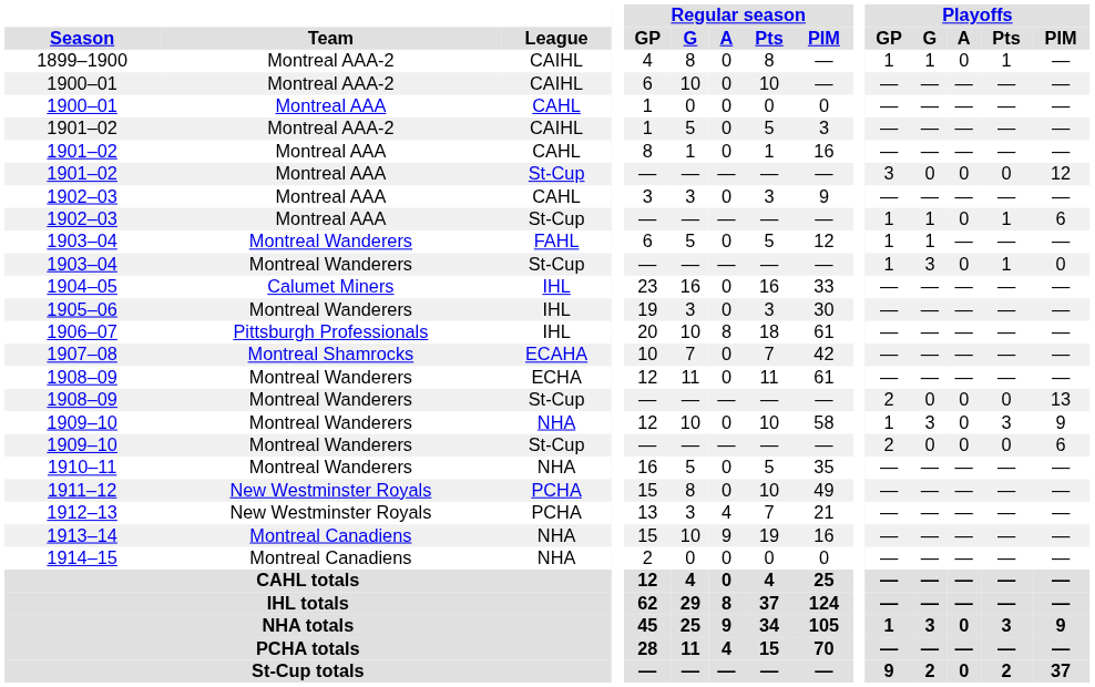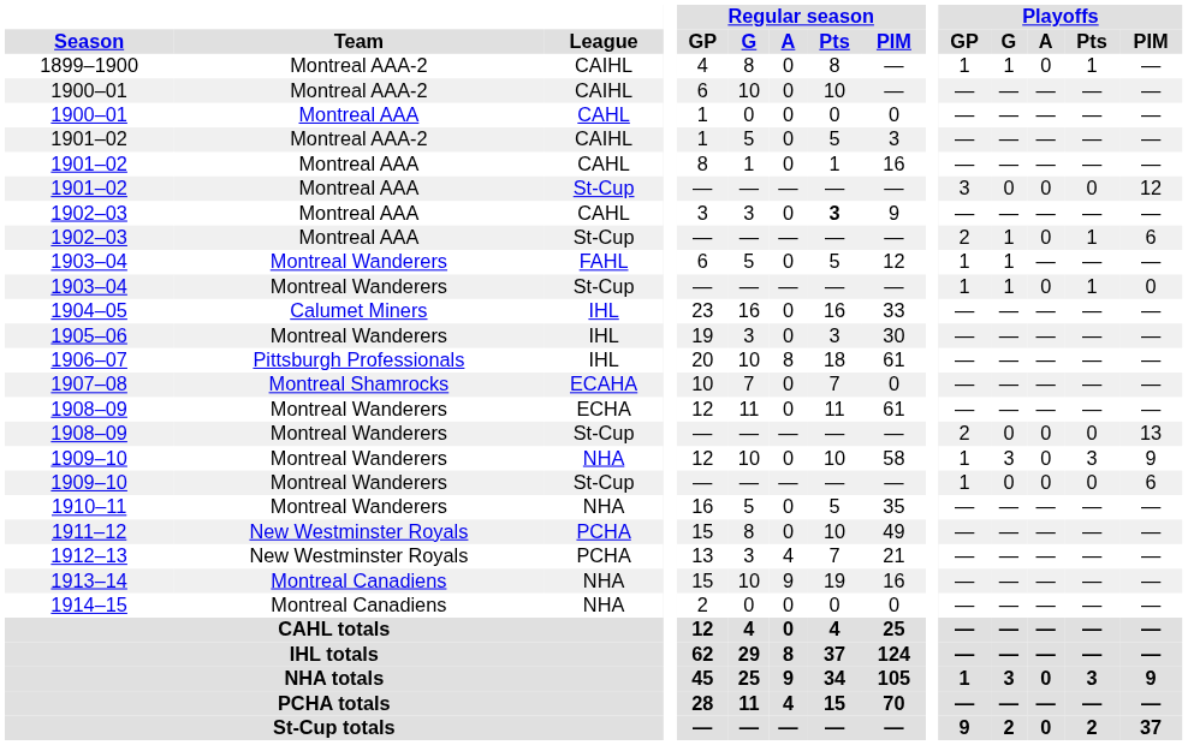 <table border="0" cellpadding="1" cellspacing="0" style="text-align:center; width:60em;">
 <tr style="background:#e0e0e0;">
 <th colspan="3"  bgcolor="#ffffff"> </th>
 <th rowspan="99" bgcolor="#ffffff"> </th>
 <th colspan="5"><a href='#'>Regular season</a></th>
 <th rowspan="99" bgcolor="#ffffff"> </th>
 <th colspan="5"><a href='#'>Playoffs</a></th>
 </tr>
 <tr style="background:#e0e0e0;">
 <th><a href='#'>Season</a></th>
 <th>Team</th>
 <th>League</th>
 <th>GP</th>
 <th><a href='#'>G</a></th>
 <th><a href='#'>A</a></th>
 <th><a href='#'>Pts</a></th>
 <th><a href='#'>PIM</a></th>
 <th>GP</th>
 <th>G</th>
 <th>A</th>
 <th>Pts</th>
 <th>PIM</th>
 </tr>
 <tr>
 <td>1899–1900</td>
 <td>Montreal AAA-2</td>
 <td>CAIHL</td>
 <td>4</td>
 <td>8</td>
 <td>0</td>
 <td>8</td>
 <td>—</td>
 <td>1</td>
 <td>1</td>
 <td>0</td>
 <td>1</td>
 <td>—</td>
 </tr>
 <tr bgcolor=#f0f0f0>
 <td>1900–01</td>
 <td>Montreal AAA-2</td>
 <td>CAIHL</td>
 <td>6</td>
 <td>10</td>
 <td>0</td>
 <td>10</td>
 <td>—</td>
 <td>—</td>
 <td>—</td>
 <td>—</td>
 <td>—</td>
 <td>—</td>
 </tr>
 <tr>
 <td><a href='#'>1900–01</a></td>
 <td><a href='#'>Montreal AAA</a></td>
 <td><a href='#'>CAHL</a></td>
 <td>1</td>
 <td>0</td>
 <td>0</td>
 <td>0</td>
 <td>0</td>
 <td>—</td>
 <td>—</td>
 <td>—</td>
 <td>—</td>
 <td>—</td>
 </tr>
 <tr bgcolor=#f0f0f0>
 <td>1901–02</td>
 <td>Montreal AAA-2</td>
 <td>CAIHL</td>
 <td>1</td>
 <td>5</td>
 <td>0</td>
 <td>5</td>
 <td>3</td>
 <td>—</td>
 <td>—</td>
 <td>—</td>
 <td>—</td>
 <td>—</td>
 </tr>
 <tr>
 <td><a href='#'>1901–02</a></td>
 <td>Montreal AAA</td>
 <td>CAHL</td>
 <td>8</td>
 <td>1</td>
 <td>0</td>
 <td>1</td>
 <td>16</td>
 <td>—</td>
 <td>—</td>
 <td>—</td>
 <td>—</td>
 <td>—</td>
 </tr>
 <tr bgcolor=#f0f0f0>
 <td><a href='#'>1901–02</a></td>
 <td>Montreal AAA</td>
 <td><a href='#'>St-Cup</a></td>
 <td>—</td>
 <td>—</td>
 <td>—</td>
 <td>—</td>
 <td>—</td>
 <td>3</td>
 <td>0</td>
 <td>0</td>
 <td>0</td>
 <td>12</td>
 </tr>
 <tr>
 <td><a href='#'>1902–03</a></td>
 <td>Montreal AAA</td>
 <td>CAHL</td>
 <td>3</td>
 <td>3</td>
 <td>0</td>
-<td>3</td>
+<td><strong>3</strong></td>
 <td>9</td>
 <td>—</td>
 <td>—</td>
 <td>—</td>
 <td>—</td>
 <td>—</td>
 </tr>
 <tr bgcolor=#f0f0f0>
 <td><a href='#'>1902–03</a></td>
 <td>Montreal AAA</td>
 <td>St-Cup</td>
 <td>—</td>
 <td>—</td>
 <td>—</td>
 <td>—</td>
 <td>—</td>
-<td>1</td>
+<td>2</td>
 <td>1</td>
 <td>0</td>
 <td>1</td>
 <td>6</td>
 </tr>
 <tr>
 <td><a href='#'>1903–04</a></td>
 <td><a href='#'>Montreal Wanderers</a></td>
 <td><a href='#'>FAHL</a></td>
 <td>6</td>
 <td>5</td>
 <td>0</td>
 <td>5</td>
 <td>12</td>
 <td>1</td>
 <td>1</td>
 <td>—</td>
 <td>—</td>
 <td>—</td>
 </tr>
 <tr bgcolor=#f0f0f0>
 <td><a href='#'>1903–04</a></td>
 <td>Montreal Wanderers</td>
 <td>St-Cup</td>
 <td>—</td>
 <td>—</td>
 <td>—</td>
 <td>—</td>
 <td>—</td>
 <td>1</td>
-<td>3</td>
+<td>1</td>
 <td>0</td>
 <td>1</td>
 <td>0</td>
 </tr>
 <tr>
 <td><a href='#'>1904–05</a></td>
 <td><a href='#'>Calumet Miners</a></td>
 <td><a href='#'>IHL</a></td>
 <td>23</td>
 <td>16</td>
 <td>0</td>
 <td>16</td>
 <td>33</td>
 <td>—</td>
 <td>—</td>
 <td>—</td>
 <td>—</td>
 <td>—</td>
 </tr>
 <tr bgcolor=#f0f0f0>
 <td><a href='#'>1905–06</a></td>
 <td>Montreal Wanderers</td>
 <td>IHL</td>
 <td>19</td>
 <td>3</td>
 <td>0</td>
 <td>3</td>
 <td>30</td>
 <td>—</td>
 <td>—</td>
 <td>—</td>
 <td>—</td>
 <td>—</td>
 </tr>
 <tr>
 <td><a href='#'>1906–07</a></td>
 <td><a href='#'>Pittsburgh Professionals</a></td>
 <td>IHL</td>
 <td>20</td>
 <td>10</td>
 <td>8</td>
 <td>18</td>
 <td>61</td>
 <td>—</td>
 <td>—</td>
 <td>—</td>
 <td>—</td>
 <td>—</td>
 </tr>
 <tr bgcolor=#f0f0f0>
 <td><a href='#'>1907–08</a></td>
 <td><a href='#'>Montreal Shamrocks</a></td>
 <td><a href='#'>ECAHA</a></td>
 <td>10</td>
 <td>7</td>
 <td>0</td>
 <td>7</td>
-<td>42</td>
+<td>0</td>
 <td>—</td>
 <td>—</td>
 <td>—</td>
 <td>—</td>
 <td>—</td>
 </tr>
 <tr>
 <td><a href='#'>1908–09</a></td>
 <td>Montreal Wanderers</td>
 <td>ECHA</td>
 <td>12</td>
 <td>11</td>
 <td>0</td>
 <td>11</td>
 <td>61</td>
 <td>—</td>
 <td>—</td>
 <td>—</td>
 <td>—</td>
 <td>—</td>
 </tr>
 <tr bgcolor=#f0f0f0>
 <td><a href='#'>1908–09</a></td>
 <td>Montreal Wanderers</td>
 <td>St-Cup</td>
 <td>—</td>
 <td>—</td>
 <td>—</td>
 <td>—</td>
 <td>—</td>
 <td>2</td>
 <td>0</td>
 <td>0</td>
 <td>0</td>
 <td>13</td>
 </tr>
 <tr>
 <td><a href='#'>1909–10</a></td>
 <td>Montreal Wanderers</td>
 <td><a href='#'>NHA</a></td>
 <td>12</td>
 <td>10</td>
 <td>0</td>
 <td>10</td>
 <td>58</td>
 <td>1</td>
 <td>3</td>
 <td>0</td>
 <td>3</td>
 <td>9</td>
 </tr>
 <tr bgcolor=#f0f0f0>
 <td><a href='#'>1909–10</a></td>
 <td>Montreal Wanderers</td>
 <td>St-Cup</td>
 <td>—</td>
 <td>—</td>
 <td>—</td>
 <td>—</td>
 <td>—</td>
-<td>2</td>
+<td>1</td>
 <td>0</td>
 <td>0</td>
 <td>0</td>
 <td>6</td>
 </tr>
 <tr>
 <td><a href='#'>1910–11</a></td>
 <td>Montreal Wanderers</td>
 <td>NHA</td>
 <td>16</td>
 <td>5</td>
 <td>0</td>
 <td>5</td>
 <td>35</td>
 <td>—</td>
 <td>—</td>
 <td>—</td>
 <td>—</td>
 <td>—</td>
 </tr>
 <tr bgcolor=#f0f0f0>
 <td><a href='#'>1911–12</a></td>
 <td><a href='#'>New Westminster Royals</a></td>
 <td><a href='#'>PCHA</a></td>
 <td>15</td>
 <td>8</td>
 <td>0</td>
 <td>10</td>
 <td>49</td>
 <td>—</td>
 <td>—</td>
 <td>—</td>
 <td>—</td>
 <td>—</td>
 </tr>
 <tr>
 <td><a href='#'>1912–13</a></td>
 <td>New Westminster Royals</td>
 <td>PCHA</td>
 <td>13</td>
 <td>3</td>
 <td>4</td>
 <td>7</td>
 <td>21</td>
 <td>—</td>
 <td>—</td>
 <td>—</td>
 <td>—</td>
 <td>—</td>
 </tr>
 <tr bgcolor=#f0f0f0>
 <td><a href='#'>1913–14</a></td>
 <td><a href='#'>Montreal Canadiens</a></td>
 <td>NHA</td>
 <td>15</td>
 <td>10</td>
 <td>9</td>
 <td>19</td>
 <td>16</td>
 <td>—</td>
 <td>—</td>
 <td>—</td>
 <td>—</td>
 <td>—</td>
 </tr>
 <tr>
 <td><a href='#'>1914–15</a></td>
 <td>Montreal Canadiens</td>
 <td>NHA</td>
 <td>2</td>
 <td>0</td>
 <td>0</td>
 <td>0</td>
 <td>0</td>
 <td>—</td>
 <td>—</td>
 <td>—</td>
 <td>—</td>
 <td>—</td>
 </tr>
 <tr ALIGN="centre" bgcolor="#e0e0e0">
 <th colspan="3" align="centre">CAHL totals</th>
 <th>12</th>
 <th>4</th>
 <th>0</th>
 <th>4</th>
 <th>25</th>
 <th>—</th>
 <th>—</th>
 <th>—</th>
 <th>—</th>
 <th>—</th>
 </tr>
 <tr ALIGN="centre" bgcolor="#e0e0e0">
 <th colspan="3" align="centre">IHL totals</th>
 <th>62</th>
 <th>29</th>
 <th>8</th>
 <th>37</th>
 <th>124</th>
 <th>—</th>
 <th>—</th>
 <th>—</th>
 <th>—</th>
 <th>—</th>
 </tr>
 <tr bgcolor="#e0e0e0">
 <th colspan="3" align="centre">NHA totals</th>
 <th>45</th>
 <th>25</th>
 <th>9</th>
 <th>34</th>
 <th>105</th>
 <th>1</th>
 <th>3</th>
 <th>0</th>
 <th>3</th>
 <th>9</th>
 </tr>
 <tr ALIGN="centre" bgcolor="#e0e0e0">
 <th colspan="3" align="centre">PCHA totals</th>
 <th>28</th>
 <th>11</th>
 <th>4</th>
 <th>15</th>
 <th>70</th>
 <th>—</th>
 <th>—</th>
 <th>—</th>
 <th>—</th>
 <th>—</th>
 </tr>
 <tr bgcolor="#e0e0e0">
 <th colspan="3" align="centre">St-Cup totals</th>
 <th>—</th>
 <th>—</th>
 <th>—</th>
 <th>—</th>
 <th>—</th>
 <th>9</th>
 <th>2</th>
 <th>0</th>
 <th>2</th>
 <th>37</th>
 </tr>
 </table>
